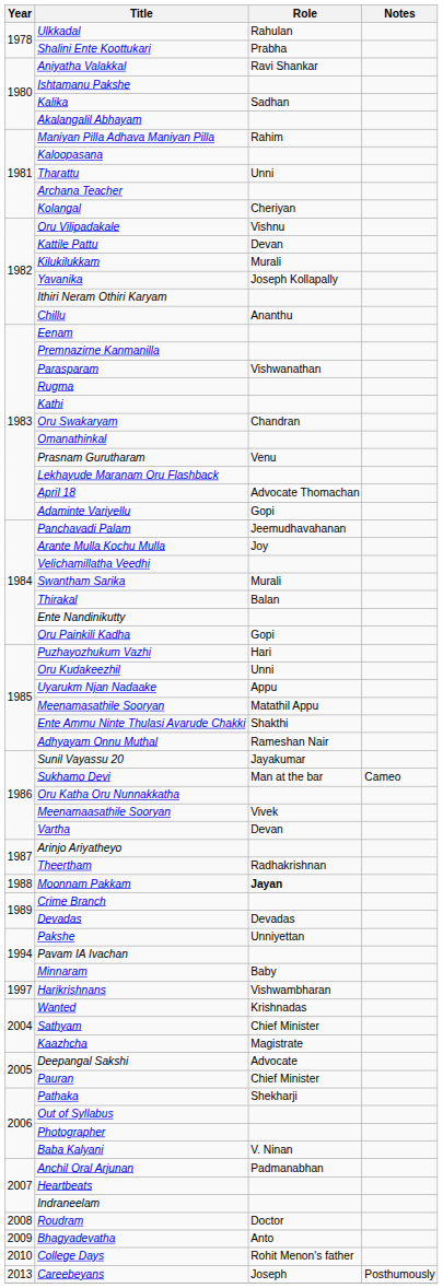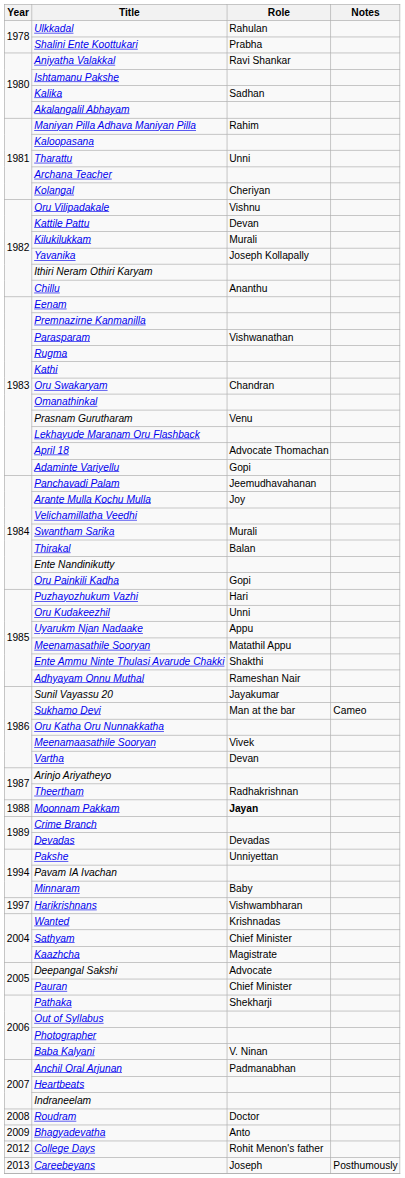 <table class="wikitable sortable">
 <tr>
 <th>Year</th>
 <th>Title</th>
 <th>Role</th>
 <th class="unsortable">Notes</th>
 </tr>
 <tr>
 <td rowspan="2">1978</td>
 <td><em><a href='#'>Ulkkadal</a></em></td>
 <td>Rahulan</td>
 <td></td>
 </tr>
 <tr>
 <td><em><a href='#'>Shalini Ente Koottukari</a></em></td>
 <td>Prabha</td>
 <td></td>
 </tr>
 <tr>
 <td rowspan="4">1980</td>
 <td><em><a href='#'>Aniyatha Valakkal</a></em></td>
 <td>Ravi Shankar</td>
 <td></td>
 </tr>
 <tr>
 <td><em><a href='#'>Ishtamanu Pakshe</a></em></td>
 <td></td>
 <td></td>
 </tr>
 <tr>
 <td><em><a href='#'>Kalika</a></em></td>
 <td>Sadhan</td>
 <td></td>
 </tr>
 <tr>
 <td><em><a href='#'>Akalangalil Abhayam</a></em></td>
 <td></td>
 <td></td>
 </tr>
 <tr>
 <td rowspan=5>1981</td>
 <td><em><a href='#'>Maniyan Pilla Adhava Maniyan Pilla</a></em></td>
 <td>Rahim</td>
 <td></td>
 </tr>
 <tr>
 <td><em><a href='#'>Kaloopasana</a></em></td>
 <td></td>
 <td></td>
 </tr>
 <tr>
 <td><em><a href='#'>Tharattu</a></em></td>
 <td>Unni</td>
 <td></td>
 </tr>
 <tr>
 <td><em><a href='#'>Archana Teacher</a></em></td>
 <td></td>
 <td></td>
 </tr>
 <tr>
 <td><em><a href='#'>Kolangal</a></em></td>
 <td>Cheriyan</td>
 <td></td>
 </tr>
 <tr>
 <td rowspan=6>1982</td>
 <td><em><a href='#'>Oru Vilipadakale</a></em></td>
 <td>Vishnu</td>
 <td></td>
 </tr>
 <tr>
 <td><em><a href='#'>Kattile Pattu</a></em></td>
 <td>Devan</td>
 <td></td>
 </tr>
 <tr>
 <td><em><a href='#'>Kilukilukkam</a></em></td>
 <td>Murali</td>
 <td></td>
 </tr>
 <tr>
 <td><em><a href='#'>Yavanika</a></em></td>
 <td>Joseph Kollapally</td>
 <td></td>
 </tr>
 <tr>
 <td><em>Ithiri Neram Othiri Karyam</em></td>
 <td></td>
 <td></td>
 </tr>
 <tr>
 <td><em><a href='#'>Chillu</a></em></td>
 <td>Ananthu</td>
 <td></td>
 </tr>
 <tr>
 <td rowspan=11>1983</td>
 <td><em><a href='#'>Eenam</a></em></td>
 <td></td>
 <td></td>
 </tr>
 <tr>
 <td><em><a href='#'>Premnazirne Kanmanilla</a></em></td>
 <td></td>
 <td></td>
 </tr>
 <tr>
 <td><em><a href='#'>Parasparam</a></em></td>
 <td>Vishwanathan</td>
 <td></td>
 </tr>
 <tr>
 <td><em><a href='#'>Rugma</a></em></td>
 <td></td>
 <td></td>
 </tr>
 <tr>
 <td><em><a href='#'>Kathi</a></em></td>
 <td></td>
 <td></td>
 </tr>
 <tr>
 <td><em><a href='#'>Oru Swakaryam</a></em></td>
 <td>Chandran</td>
 <td></td>
 </tr>
 <tr>
 <td><em><a href='#'>Omanathinkal</a></em></td>
 <td></td>
 <td></td>
 </tr>
 <tr>
 <td><em>Prasnam Gurutharam</em></td>
 <td>Venu</td>
 <td></td>
 </tr>
 <tr>
 <td><em><a href='#'>Lekhayude Maranam Oru Flashback</a></em></td>
 <td></td>
 <td></td>
 </tr>
 <tr>
 <td><em><a href='#'>April 18</a></em></td>
 <td>Advocate Thomachan</td>
 <td></td>
 </tr>
 <tr>
 <td><em><a href='#'>Adaminte Variyellu</a></em></td>
 <td>Gopi</td>
 <td></td>
 </tr>
 <tr>
 <td rowspan=7>1984</td>
 <td><em><a href='#'>Panchavadi Palam</a></em></td>
 <td>Jeemudhavahanan</td>
 <td></td>
 </tr>
 <tr>
 <td><em><a href='#'>Arante Mulla Kochu Mulla</a></em></td>
 <td>Joy</td>
 <td></td>
 </tr>
 <tr>
 <td><em><a href='#'>Velichamillatha Veedhi</a></em></td>
 <td></td>
 <td></td>
 </tr>
 <tr>
 <td><em><a href='#'>Swantham Sarika</a></em></td>
 <td>Murali</td>
 <td></td>
 </tr>
 <tr>
 <td><em><a href='#'>Thirakal</a></em></td>
 <td>Balan</td>
 <td></td>
 </tr>
 <tr>
 <td><em>Ente Nandinikutty</em></td>
 <td></td>
 <td></td>
 </tr>
 <tr>
 <td><em><a href='#'>Oru Painkili Kadha</a></em></td>
 <td>Gopi</td>
 <td></td>
 </tr>
 <tr>
 <td rowspan=6>1985</td>
 <td><em><a href='#'>Puzhayozhukum Vazhi</a></em></td>
 <td>Hari</td>
 <td></td>
 </tr>
 <tr>
 <td><em><a href='#'>Oru Kudakeezhil</a></em></td>
 <td>Unni</td>
 <td></td>
 </tr>
 <tr>
 <td><em><a href='#'>Uyarukm Njan Nadaake</a></em></td>
 <td>Appu</td>
 <td></td>
 </tr>
 <tr>
 <td><em><a href='#'>Meenamasathile Sooryan</a></em></td>
 <td>Matathil Appu</td>
 <td></td>
 </tr>
 <tr>
 <td><em><a href='#'>Ente Ammu Ninte Thulasi Avarude Chakki</a></em></td>
 <td>Shakthi</td>
 <td></td>
 </tr>
 <tr>
 <td><em><a href='#'>Adhyayam Onnu Muthal</a></em></td>
 <td>Rameshan Nair</td>
 <td></td>
 </tr>
 <tr>
 <td rowspan=5>1986</td>
 <td><em>Sunil Vayassu 20</em></td>
 <td>Jayakumar</td>
 <td></td>
 </tr>
 <tr>
 <td><em><a href='#'>Sukhamo Devi</a></em></td>
 <td>Man at the bar</td>
 <td>Cameo</td>
 </tr>
 <tr>
 <td><em><a href='#'>Oru Katha Oru Nunnakkatha</a></em></td>
 <td></td>
 <td></td>
 </tr>
 <tr>
 <td><em><a href='#'>Meenamaasathile Sooryan</a></em></td>
 <td>Vivek</td>
 <td></td>
 </tr>
 <tr>
 <td><em><a href='#'>Vartha</a></em></td>
 <td>Devan</td>
 <td></td>
 </tr>
 <tr>
 <td rowspan=2>1987</td>
 <td><em>Arinjo Ariyatheyo</em></td>
 <td></td>
 <td></td>
 </tr>
 <tr>
 <td><em><a href='#'>Theertham</a></em></td>
 <td>Radhakrishnan</td>
 <td></td>
 </tr>
 <tr>
 <td>1988</td>
 <td><em><a href='#'>Moonnam Pakkam</a></em></td>
 <td><strong>Jayan</strong></td>
 <td></td>
 </tr>
 <tr>
 <td rowspan=2>1989</td>
 <td><em><a href='#'>Crime Branch</a></em></td>
 <td></td>
 <td></td>
 </tr>
 <tr>
 <td><em><a href='#'>Devadas</a></em></td>
 <td>Devadas</td>
 <td></td>
 </tr>
 <tr>
 <td rowspan=3>1994</td>
 <td><em><a href='#'>Pakshe</a></em></td>
 <td>Unniyettan</td>
 <td></td>
 </tr>
 <tr>
 <td><em>Pavam IA Ivachan</em></td>
 <td></td>
 <td></td>
 </tr>
 <tr>
 <td><em><a href='#'>Minnaram</a></em></td>
 <td>Baby</td>
 <td></td>
 </tr>
 <tr>
 <td>1997</td>
 <td><em><a href='#'>Harikrishnans</a></em></td>
 <td>Vishwambharan</td>
 <td></td>
 </tr>
 <tr>
 <td rowspan=3>2004</td>
 <td><em><a href='#'>Wanted</a></em></td>
 <td>Krishnadas</td>
 <td></td>
 </tr>
 <tr>
 <td><em><a href='#'>Sathyam</a></em></td>
 <td>Chief Minister</td>
 <td></td>
 </tr>
 <tr>
 <td><em><a href='#'>Kaazhcha</a></em></td>
 <td>Magistrate</td>
 <td></td>
 </tr>
 <tr>
 <td rowspan=2>2005</td>
 <td><em>Deepangal Sakshi</em></td>
 <td>Advocate</td>
 <td></td>
 </tr>
 <tr>
 <td><em><a href='#'>Pauran</a></em></td>
 <td>Chief Minister</td>
 <td></td>
 </tr>
 <tr>
 <td rowspan=4>2006</td>
 <td><em><a href='#'>Pathaka</a></em></td>
 <td>Shekharji</td>
 <td></td>
 </tr>
 <tr>
 <td><em><a href='#'>Out of Syllabus</a></em></td>
 <td></td>
 <td></td>
 </tr>
 <tr>
 <td><em><a href='#'>Photographer</a></em></td>
 <td></td>
 <td></td>
 </tr>
 <tr>
 <td><em><a href='#'>Baba Kalyani</a></em></td>
 <td>V. Ninan</td>
 <td></td>
 </tr>
 <tr>
 <td rowspan=3>2007</td>
 <td><em><a href='#'>Anchil Oral Arjunan</a></em></td>
 <td>Padmanabhan</td>
 <td></td>
 </tr>
 <tr>
 <td><em><a href='#'>Heartbeats</a></em></td>
 <td></td>
 <td></td>
 </tr>
 <tr>
 <td><em>Indraneelam</em></td>
 <td></td>
 <td></td>
 </tr>
 <tr>
 <td>2008</td>
 <td><em><a href='#'>Roudram</a></em></td>
 <td>Doctor</td>
 <td></td>
 </tr>
 <tr>
 <td>2009</td>
 <td><em><a href='#'>Bhagyadevatha</a></em></td>
 <td>Anto</td>
 <td></td>
 </tr>
 <tr>
-<td>2010</td>
+<td>2012</td>
 <td><em><a href='#'>College Days</a></em></td>
 <td>Rohit Menon's father</td>
 <td></td>
 </tr>
 <tr>
 <td>2013</td>
 <td><em><a href='#'>Careebeyans</a></em></td>
 <td>Joseph</td>
 <td>Posthumously</td>
 </tr>
 <tr>
 </tr>
 </table>
